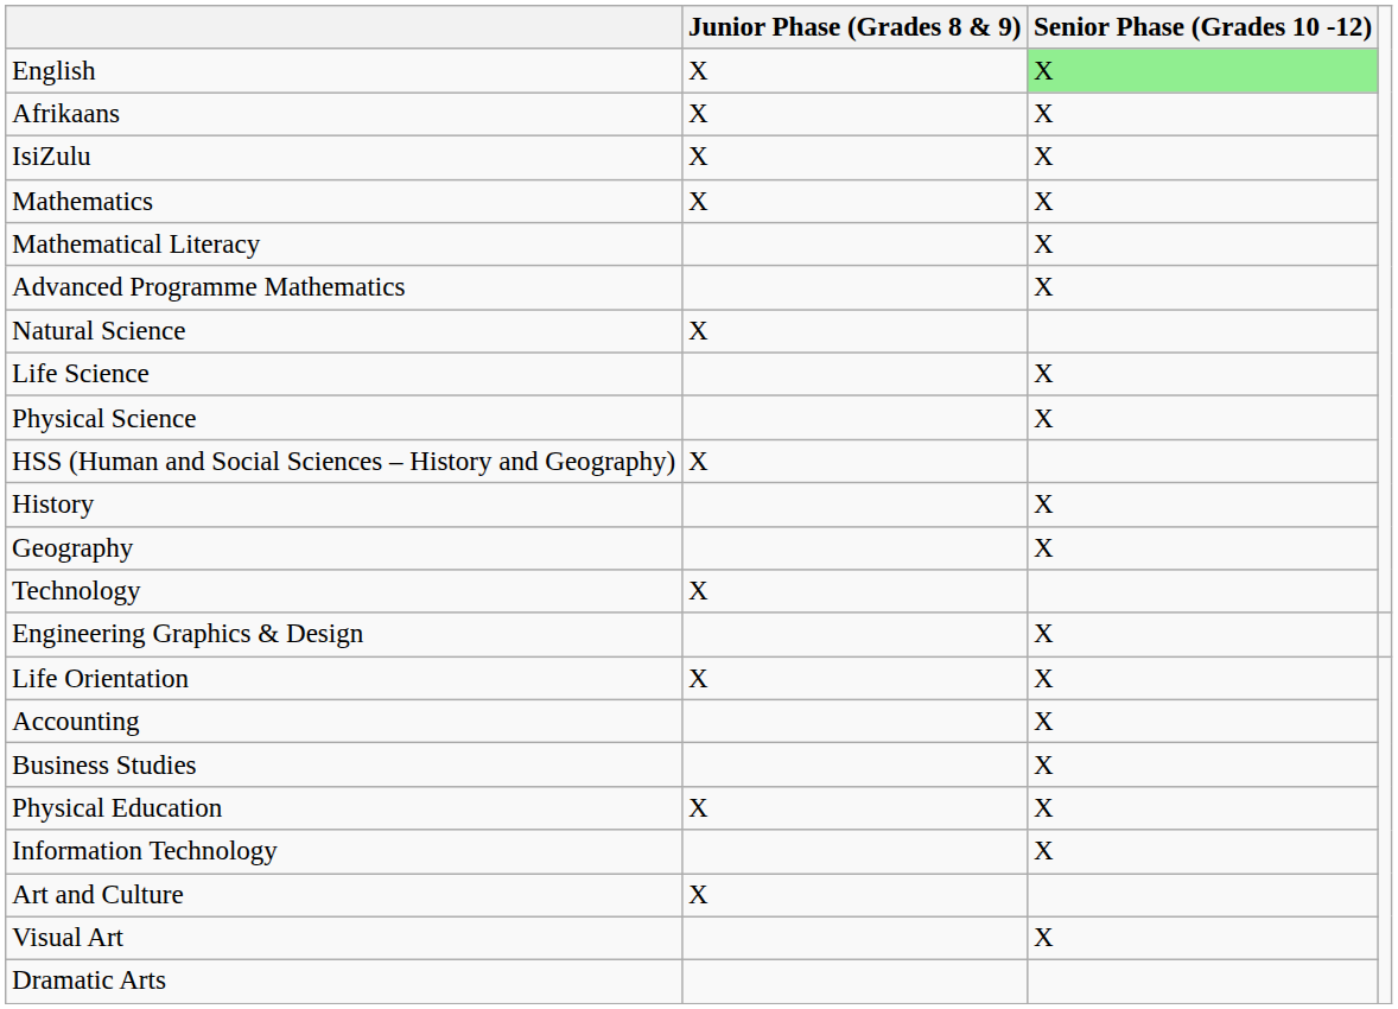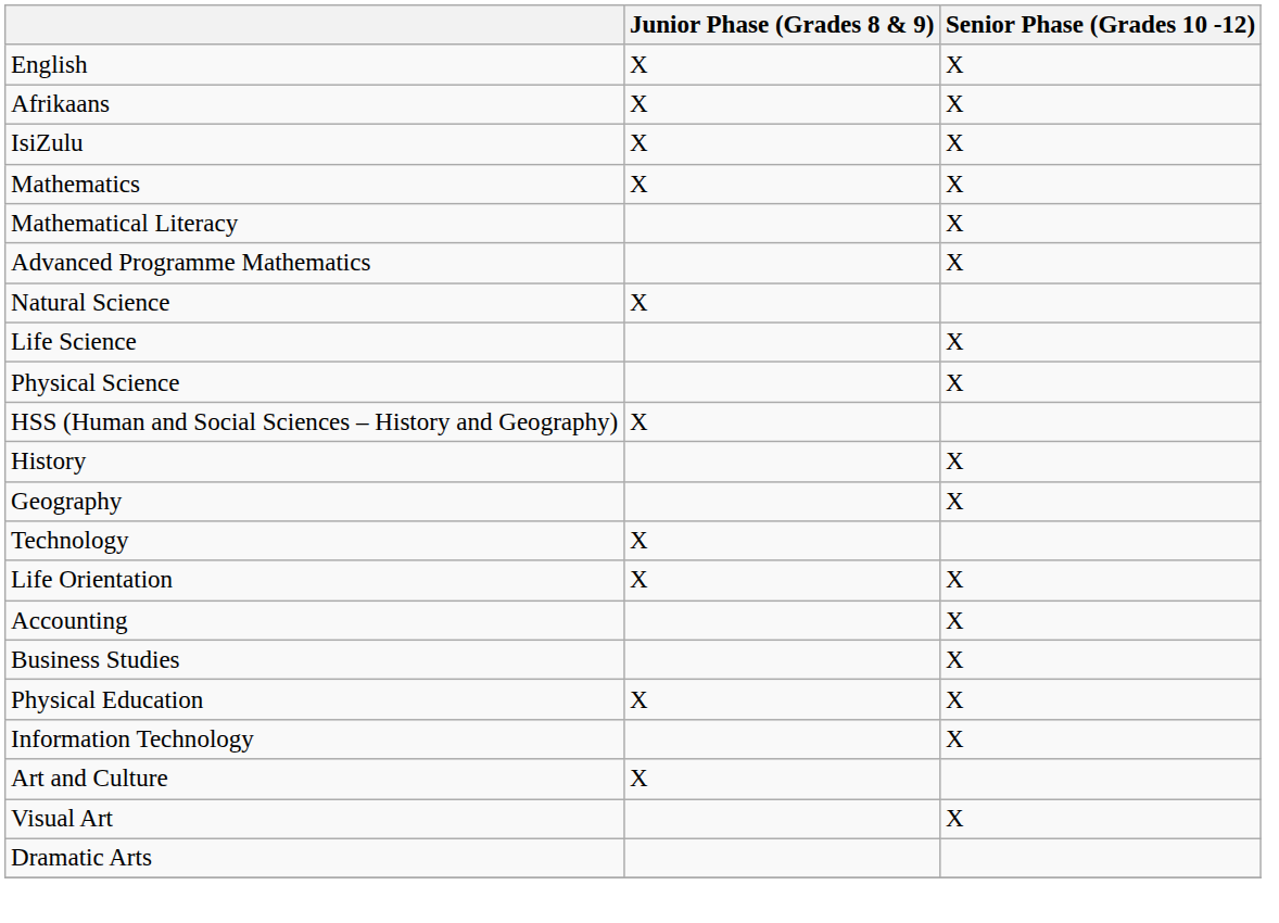 <table class="wikitable">
 <tr>
 <th></th>
 <th>Junior Phase (Grades 8 & 9)</th>
 <th>Senior Phase (Grades 10 -12)</th>
 </tr>
 <tr>
 <td>English</td>
 <td>X</td>
-<td style="background: lightgreen;">X</td>
+<td>X</td>
 </tr>
 <tr>
 <td>Afrikaans</td>
 <td>X</td>
 <td>X</td>
 </tr>
 <tr>
 <td>IsiZulu</td>
 <td>X</td>
 <td>X</td>
 </tr>
 <tr>
 <td>Mathematics</td>
 <td>X</td>
 <td>X</td>
 </tr>
 <tr>
 <td>Mathematical Literacy</td>
 <td></td>
 <td>X</td>
 </tr>
 <tr>
 <td>Advanced Programme Mathematics</td>
 <td></td>
 <td>X</td>
 </tr>
 <tr>
 <td>Natural Science</td>
 <td>X</td>
 <td></td>
 </tr>
 <tr>
 <td>Life Science</td>
 <td></td>
 <td>X</td>
 </tr>
 <tr>
 <td>Physical Science</td>
 <td></td>
 <td>X</td>
 </tr>
 <tr>
 <td>HSS (Human and Social Sciences – History and Geography)</td>
 <td>X</td>
 <td></td>
 </tr>
 <tr>
 <td>History</td>
 <td></td>
 <td>X</td>
 </tr>
 <tr>
 <td>Geography</td>
 <td></td>
 <td>X</td>
 </tr>
 <tr>
 <td>Technology</td>
 <td>X</td>
 <td></td>
 </tr>
 <tr>
-<td>Engineering Graphics & Design</td>
-<td></td>
-<td>X</td>
-<td></td>
-</tr>
-<tr>
 <td>Life Orientation</td>
 <td>X</td>
 <td>X</td>
 </tr>
 <tr>
 <td>Accounting</td>
 <td></td>
 <td>X</td>
 </tr>
 <tr>
 <td>Business Studies</td>
 <td></td>
 <td>X</td>
 </tr>
 <tr>
 <td>Physical Education</td>
 <td>X</td>
 <td>X</td>
 </tr>
 <tr>
 <td>Information Technology</td>
 <td></td>
 <td>X</td>
 </tr>
 <tr>
 <td>Art and Culture</td>
 <td>X</td>
 <td></td>
 </tr>
 <tr>
 <td>Visual Art</td>
 <td></td>
 <td>X</td>
 </tr>
 <tr>
 <td>Dramatic Arts</td>
 <td></td>
 <td></td>
 </tr>
 <tr>
 </tr>
 </table>
